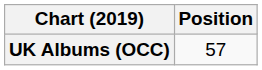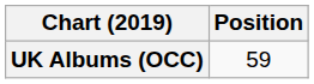 <table class="wikitable plainrowheaders" style="text-align:center">
 <tr>
 <th scope="col">Chart (2019)</th>
 <th scope="col">Position</th>
 </tr>
 <tr>
 <th scope="row">UK Albums (OCC)</th>
-<td>57</td>
+<td>59</td>
 </tr>
 </table>
